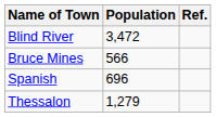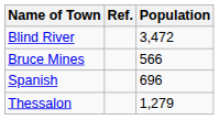 <table class="wikitable">
 <tr>
 <th>Name of Town</th>
+<th>Ref.</th>
 <th>Population</th>
-<th>Ref.</th>
 </tr>
 <tr>
 <td><a href='#'>Blind River</a></td>
+<td></td>
 <td>3,472</td>
-<td></td>
 </tr>
 <tr>
 <td><a href='#'>Bruce Mines</a></td>
+<td></td>
 <td>566</td>
-<td></td>
 </tr>
 <tr>
 <td><a href='#'>Spanish</a></td>
+<td></td>
 <td>696</td>
-<td></td>
 </tr>
 <tr>
 <td><a href='#'>Thessalon</a></td>
+<td></td>
 <td>1,279</td>
-<td></td>
 </tr>
 </table>
